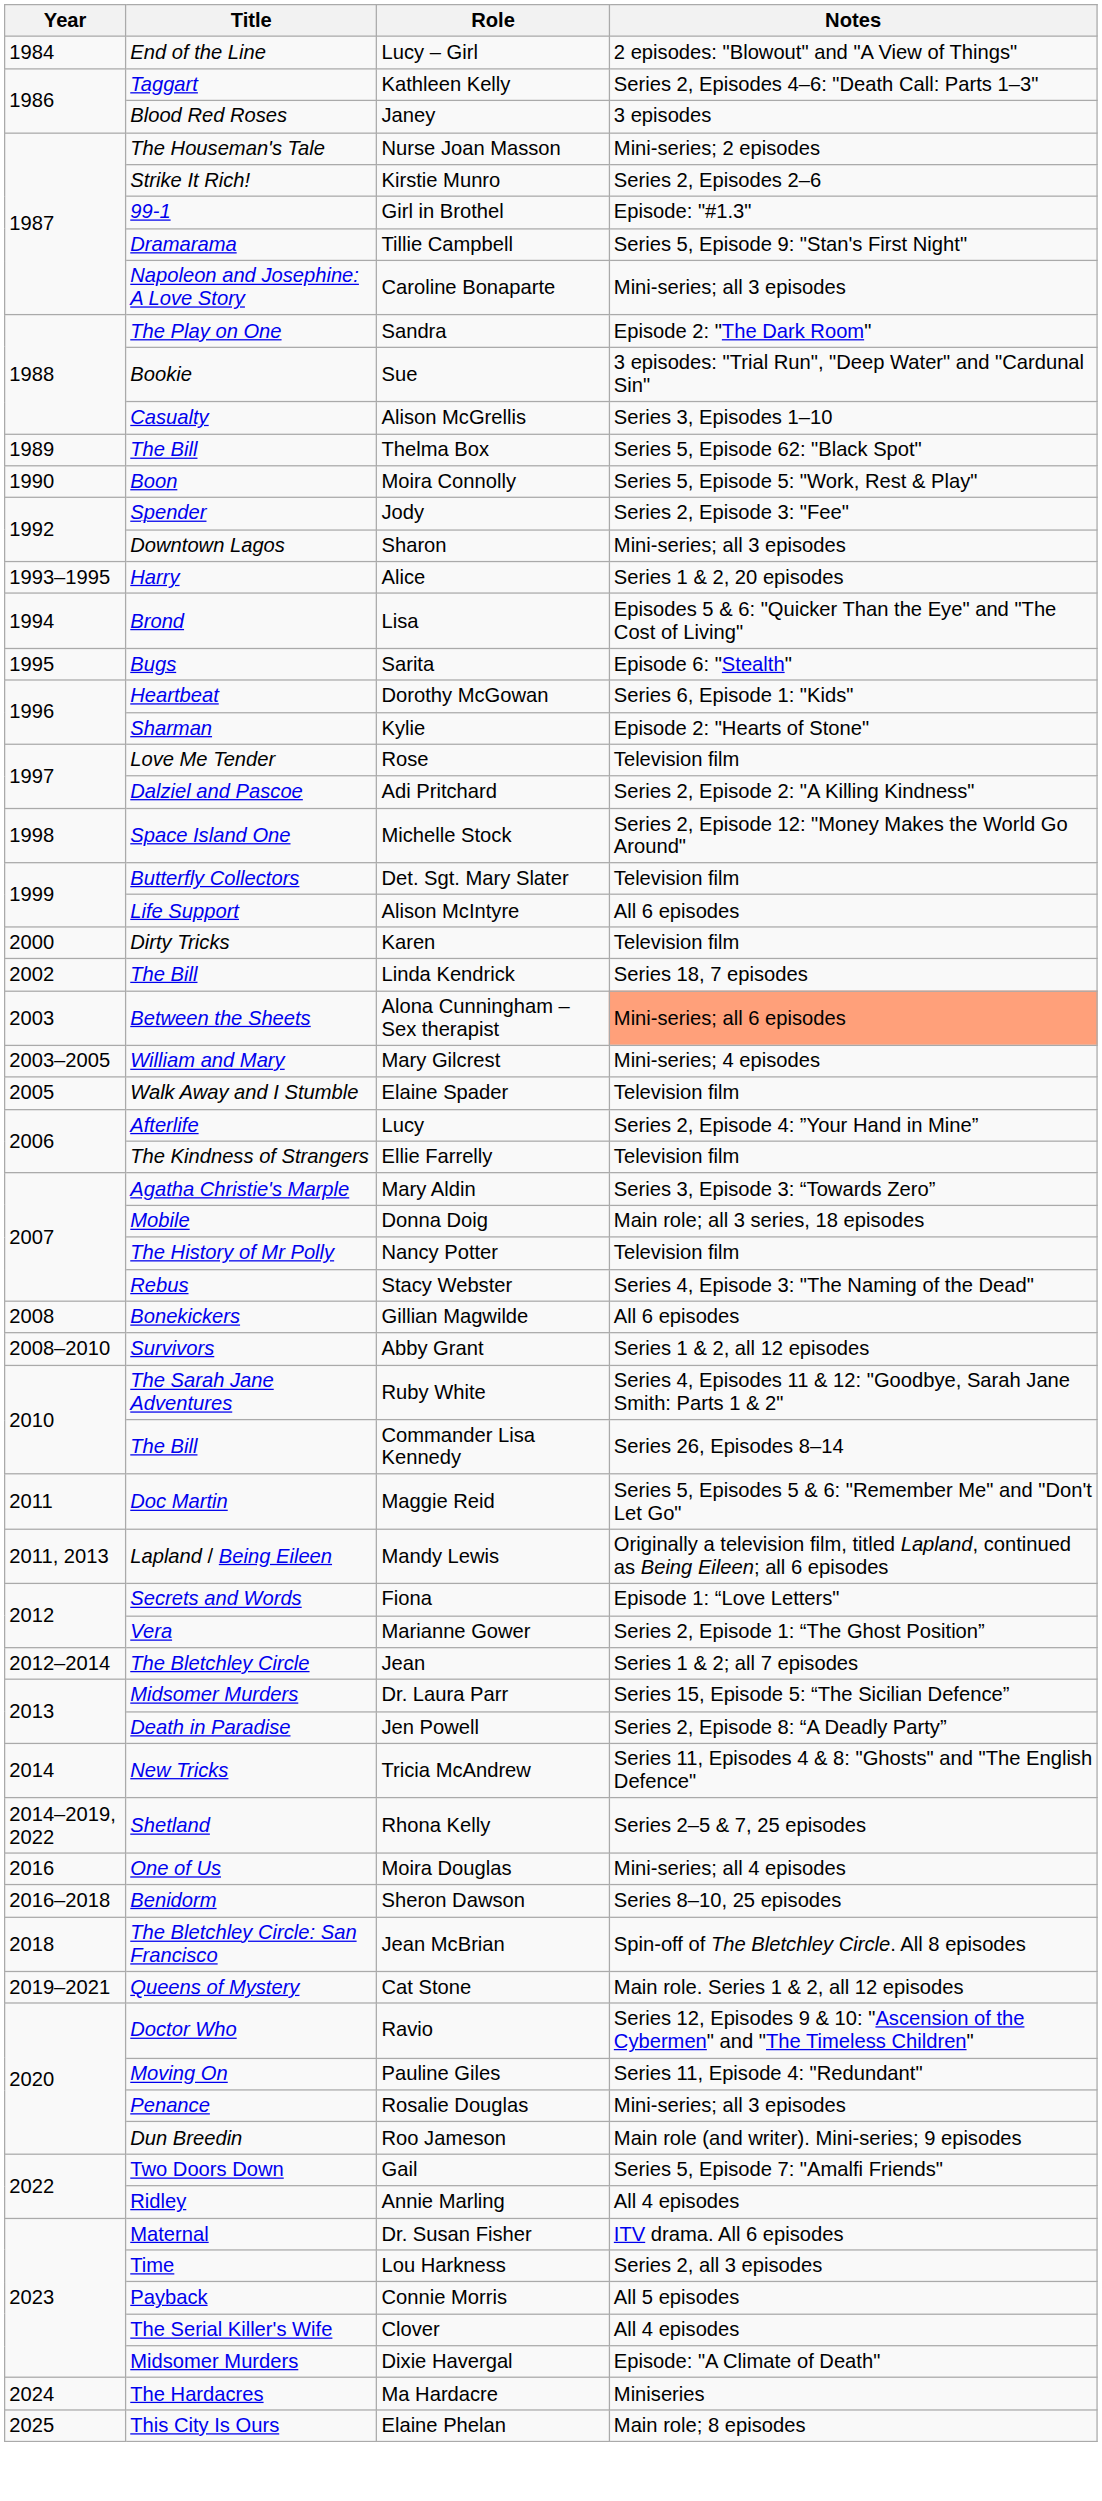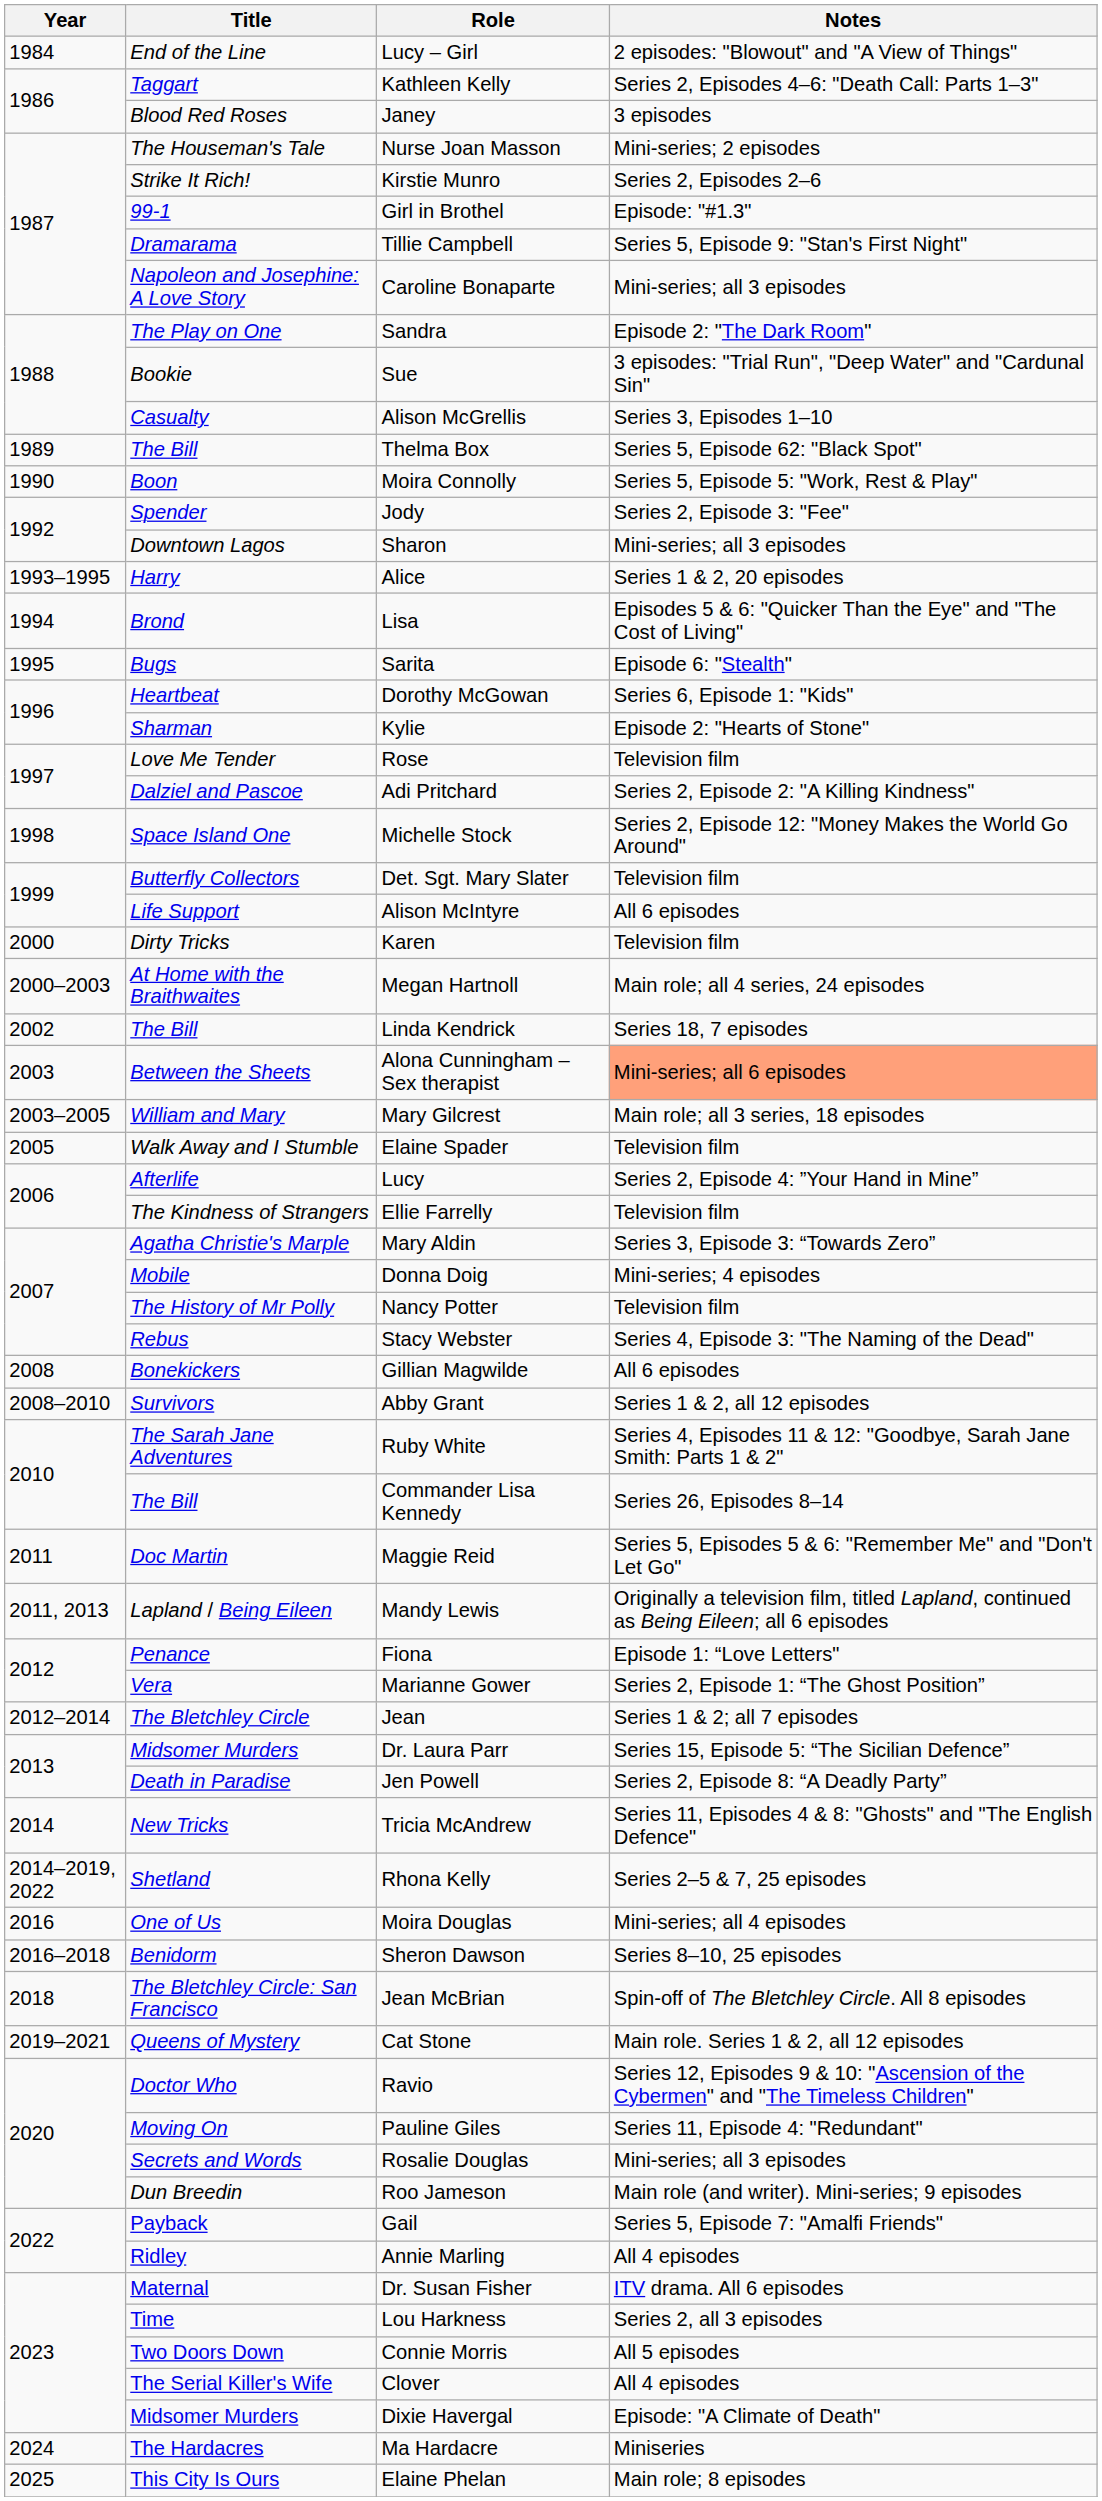 <table class="wikitable">
 <tr>
 <th>Year</th>
 <th>Title</th>
 <th>Role</th>
 <th>Notes</th>
 </tr>
 <tr>
 <td>1984</td>
 <td><em>End of the Line</em></td>
 <td>Lucy – Girl</td>
 <td>2 episodes: "Blowout" and "A View of Things"</td>
 </tr>
 <tr>
 <td rowspan=2>1986</td>
 <td><em><a href='#'>Taggart</a></em></td>
 <td>Kathleen Kelly</td>
 <td>Series 2, Episodes 4–6: "Death Call: Parts 1–3"</td>
 </tr>
 <tr>
 <td><em>Blood Red Roses</em></td>
 <td>Janey</td>
 <td>3 episodes</td>
 </tr>
 <tr>
 <td rowspan=5>1987</td>
 <td><em>The Houseman's Tale</em></td>
 <td>Nurse Joan Masson</td>
 <td>Mini-series; 2 episodes</td>
 </tr>
 <tr>
 <td><em>Strike It Rich!</em></td>
 <td>Kirstie Munro</td>
 <td>Series 2, Episodes 2–6</td>
 </tr>
 <tr>
 <td><em><a href='#'>99-1</a></em></td>
 <td>Girl in Brothel</td>
 <td>Episode: "#1.3"</td>
 </tr>
 <tr>
 <td><em><a href='#'>Dramarama</a></em></td>
 <td>Tillie Campbell</td>
 <td>Series 5, Episode 9: "Stan's First Night"</td>
 </tr>
 <tr>
 <td><em><a href='#'>Napoleon and Josephine: A Love Story</a></em></td>
 <td>Caroline Bonaparte</td>
 <td>Mini-series; all 3 episodes</td>
 </tr>
 <tr>
 <td rowspan=3>1988</td>
 <td><em><a href='#'>The Play on One</a></em></td>
 <td>Sandra</td>
 <td>Episode 2: "<a href='#'>The Dark Room</a>"</td>
 </tr>
 <tr>
 <td><em>Bookie</em></td>
 <td>Sue</td>
 <td>3 episodes: "Trial Run", "Deep Water" and "Cardunal Sin"</td>
 </tr>
 <tr>
 <td><em><a href='#'>Casualty</a></em></td>
 <td>Alison McGrellis</td>
 <td>Series 3, Episodes 1–10</td>
 </tr>
 <tr>
 <td>1989</td>
 <td><em><a href='#'>The Bill</a></em></td>
 <td>Thelma Box</td>
 <td>Series 5, Episode 62: "Black Spot"</td>
 </tr>
 <tr>
 <td>1990</td>
 <td><em><a href='#'>Boon</a></em></td>
 <td>Moira Connolly</td>
 <td>Series 5, Episode 5: "Work, Rest & Play"</td>
 </tr>
 <tr>
 <td rowspan=2>1992</td>
 <td><em><a href='#'>Spender</a></em></td>
 <td>Jody</td>
 <td>Series 2, Episode 3: "Fee"</td>
 </tr>
 <tr>
 <td><em>Downtown Lagos</em></td>
 <td>Sharon</td>
 <td>Mini-series; all 3 episodes</td>
 </tr>
 <tr>
 <td>1993–1995</td>
 <td><em><a href='#'>Harry</a></em></td>
 <td>Alice</td>
 <td>Series 1 & 2, 20 episodes</td>
 </tr>
 <tr>
 <td>1994</td>
 <td><em><a href='#'>Brond</a></em></td>
 <td>Lisa</td>
 <td>Episodes 5 & 6: "Quicker Than the Eye" and "The Cost of Living"</td>
 </tr>
 <tr>
 <td>1995</td>
 <td><em><a href='#'>Bugs</a></em></td>
 <td>Sarita</td>
 <td>Episode 6: "<a href='#'>Stealth</a>"</td>
 </tr>
 <tr>
 <td rowspan=2>1996</td>
 <td><em><a href='#'>Heartbeat</a></em></td>
 <td>Dorothy McGowan</td>
 <td>Series 6, Episode 1: "Kids"</td>
 </tr>
 <tr>
 <td><em><a href='#'>Sharman</a></em></td>
 <td>Kylie</td>
 <td>Episode 2: "Hearts of Stone"</td>
 </tr>
 <tr>
 <td rowspan=2>1997</td>
 <td><em>Love Me Tender</em></td>
 <td>Rose</td>
 <td>Television film</td>
 </tr>
 <tr>
 <td><em><a href='#'>Dalziel and Pascoe</a></em></td>
 <td>Adi Pritchard</td>
 <td>Series 2, Episode 2: "A Killing Kindness"</td>
 </tr>
 <tr>
 <td>1998</td>
 <td><em><a href='#'>Space Island One</a></em></td>
 <td>Michelle Stock</td>
 <td>Series 2, Episode 12: "Money Makes the World Go Around"</td>
 </tr>
 <tr>
 <td rowspan=2>1999</td>
 <td><em><a href='#'>Butterfly Collectors</a></em></td>
 <td>Det. Sgt. Mary Slater</td>
 <td>Television film</td>
 </tr>
 <tr>
 <td><em><a href='#'>Life Support</a></em></td>
 <td>Alison McIntyre</td>
 <td>All 6 episodes</td>
 </tr>
 <tr>
 <td>2000</td>
 <td><em>Dirty Tricks</em></td>
 <td>Karen</td>
 <td>Television film</td>
 </tr>
 <tr>
+<td>2000–2003</td>
+<td><em><a href='#'>At Home with the Braithwaites</a></em></td>
+<td>Megan Hartnoll</td>
+<td>Main role; all 4 series, 24 episodes</td>
+</tr>
+<tr>
 <td>2002</td>
 <td><em><a href='#'>The Bill</a></em></td>
 <td>Linda Kendrick</td>
 <td>Series 18, 7 episodes</td>
 </tr>
 <tr>
 <td>2003</td>
 <td><em><a href='#'>Between the Sheets</a></em></td>
 <td>Alona Cunningham – Sex therapist</td>
 <td style="background: lightsalmon;">Mini-series; all 6 episodes</td>
 </tr>
 <tr>
 <td>2003–2005</td>
 <td><em><a href='#'>William and Mary</a></em></td>
 <td>Mary Gilcrest</td>
-<td>Mini-series; 4 episodes</td>
+<td>Main role; all 3 series, 18 episodes</td>
 </tr>
 <tr>
 <td>2005</td>
 <td><em>Walk Away and I Stumble</em></td>
 <td>Elaine Spader</td>
 <td>Television film</td>
 </tr>
 <tr>
 <td rowspan=2>2006</td>
 <td><em><a href='#'>Afterlife</a></em></td>
 <td>Lucy</td>
 <td>Series 2, Episode 4: ”Your Hand in Mine”</td>
 </tr>
 <tr>
 <td><em>The Kindness of Strangers</em></td>
 <td>Ellie Farrelly</td>
 <td>Television film</td>
 </tr>
 <tr>
 <td rowspan=4>2007</td>
 <td><em><a href='#'>Agatha Christie's Marple</a></em></td>
 <td>Mary Aldin</td>
 <td>Series 3, Episode 3: “Towards Zero”</td>
 </tr>
 <tr>
 <td><em><a href='#'>Mobile</a></em></td>
 <td>Donna Doig</td>
-<td>Main role; all 3 series, 18 episodes</td>
+<td>Mini-series; 4 episodes</td>
 </tr>
 <tr>
 <td><em><a href='#'>The History of Mr Polly</a></em></td>
 <td>Nancy Potter</td>
 <td>Television film</td>
 </tr>
 <tr>
 <td><em><a href='#'>Rebus</a></em></td>
 <td>Stacy Webster</td>
 <td>Series 4, Episode 3: "The Naming of the Dead"</td>
 </tr>
 <tr>
 <td>2008</td>
 <td><em><a href='#'>Bonekickers</a></em></td>
 <td>Gillian Magwilde</td>
 <td>All 6 episodes</td>
 </tr>
 <tr>
 <td>2008–2010</td>
 <td><em><a href='#'>Survivors</a></em></td>
 <td>Abby Grant</td>
 <td>Series 1 & 2, all 12 episodes</td>
 </tr>
 <tr>
 <td rowspan=2>2010</td>
 <td><em><a href='#'>The Sarah Jane Adventures</a></em></td>
 <td>Ruby White</td>
 <td>Series 4, Episodes 11 & 12: "Goodbye, Sarah Jane Smith: Parts 1 & 2"</td>
 </tr>
 <tr>
 <td><em><a href='#'>The Bill</a></em></td>
 <td>Commander Lisa Kennedy</td>
 <td>Series 26, Episodes 8–14</td>
 </tr>
 <tr>
 <td>2011</td>
 <td><em><a href='#'>Doc Martin</a></em></td>
 <td>Maggie Reid</td>
 <td>Series 5, Episodes 5 & 6: "Remember Me" and "Don't Let Go"</td>
 </tr>
 <tr>
 <td>2011, 2013</td>
 <td><em>Lapland</em> / <em><a href='#'>Being Eileen</a></em></td>
 <td>Mandy Lewis</td>
 <td>Originally a television film, titled <em>Lapland</em>, continued as <em>Being Eileen</em>; all 6 episodes</td>
 </tr>
 <tr>
 <td rowspan=2>2012</td>
-<td><em><a href='#'>Secrets and Words</a></em></td>
+<td><em><a href='#'>Penance</a></em></td>
 <td>Fiona</td>
 <td>Episode 1: “Love Letters"</td>
 </tr>
 <tr>
 <td><em><a href='#'>Vera</a></em></td>
 <td>Marianne Gower</td>
 <td>Series 2, Episode 1: “The Ghost Position”</td>
 </tr>
 <tr>
 <td>2012–2014</td>
 <td><em><a href='#'>The Bletchley Circle</a></em></td>
 <td>Jean</td>
 <td>Series 1 & 2; all 7 episodes</td>
 </tr>
 <tr>
 <td rowspan=2>2013</td>
 <td><em><a href='#'>Midsomer Murders</a></em></td>
 <td>Dr. Laura Parr</td>
 <td>Series 15, Episode 5: “The Sicilian Defence”</td>
 </tr>
 <tr>
 <td><em><a href='#'>Death in Paradise</a></em></td>
 <td>Jen Powell</td>
 <td>Series 2, Episode 8: “A Deadly Party”</td>
 </tr>
 <tr>
 <td>2014</td>
 <td><em><a href='#'>New Tricks</a></em></td>
 <td>Tricia McAndrew</td>
 <td>Series 11, Episodes 4 & 8: "Ghosts" and "The English Defence"</td>
 </tr>
 <tr>
 <td>2014–2019, 2022</td>
 <td><em><a href='#'>Shetland</a></em></td>
 <td>Rhona Kelly</td>
 <td>Series 2–5 & 7, 25 episodes</td>
 </tr>
 <tr>
 <td>2016</td>
 <td><em><a href='#'>One of Us</a></em></td>
 <td>Moira Douglas</td>
 <td>Mini-series; all 4 episodes</td>
 </tr>
 <tr>
 <td>2016–2018</td>
 <td><em><a href='#'>Benidorm</a></em></td>
 <td>Sheron Dawson</td>
 <td>Series 8–10, 25 episodes</td>
 </tr>
 <tr>
 <td>2018</td>
 <td><em><a href='#'>The Bletchley Circle: San Francisco</a></em></td>
 <td>Jean McBrian</td>
 <td>Spin-off of <em>The Bletchley Circle</em>. All 8 episodes</td>
 </tr>
 <tr>
 <td>2019–2021</td>
 <td><em><a href='#'>Queens of Mystery</a></em></td>
 <td>Cat Stone</td>
 <td>Main role. Series 1 & 2, all 12 episodes</td>
 </tr>
 <tr>
 <td rowspan=4>2020</td>
 <td><em><a href='#'>Doctor Who</a></em></td>
 <td>Ravio</td>
 <td>Series 12, Episodes 9 & 10: "<a href='#'>Ascension of the Cybermen</a>" and "<a href='#'>The Timeless Children</a>"</td>
 </tr>
 <tr>
 <td><em><a href='#'>Moving On</a></em></td>
 <td>Pauline Giles</td>
 <td>Series 11, Episode 4: "Redundant"</td>
 </tr>
 <tr>
-<td><em><a href='#'>Penance</a></em></td>
+<td><em><a href='#'>Secrets and Words</a></em></td>
 <td>Rosalie Douglas</td>
 <td>Mini-series; all 3 episodes</td>
 </tr>
 <tr>
 <td><em>Dun Breedin<strong></td>
 <td>Roo Jameson</td>
 <td>Main role (and writer). Mini-series; 9 episodes</td>
 </tr>
 <tr>
 <td rowspan=2>2022</td>
-<td></em><a href='#'>Two Doors Down</a><em></td>
+<td></em><a href='#'>Payback</a><em></td>
 <td>Gail</td>
 <td>Series 5, Episode 7: "Amalfi Friends"</td>
 </tr>
 <tr>
 <td></em><a href='#'>Ridley</a><em></td>
 <td>Annie Marling</td>
 <td>All 4 episodes</td>
 </tr>
 <tr>
 <td rowspan=5>2023</td>
 <td></em><a href='#'>Maternal</a><em></td>
 <td>Dr. Susan Fisher</td>
 <td><a href='#'>ITV</a> drama. All 6 episodes</td>
 </tr>
 <tr>
 <td></em><a href='#'>Time</a><em></td>
 <td>Lou Harkness</td>
 <td>Series 2, all 3 episodes</td>
 </tr>
 <tr>
-<td></em><a href='#'>Payback</a><em></td>
+<td></em><a href='#'>Two Doors Down</a><em></td>
 <td>Connie Morris</td>
 <td>All 5 episodes</td>
 </tr>
 <tr>
 <td></em><a href='#'>The Serial Killer's Wife</a><em></td>
 <td>Clover</td>
 <td>All 4 episodes</td>
 </tr>
 <tr>
 <td></em><a href='#'>Midsomer Murders</a><em></td>
 <td>Dixie Havergal</td>
 <td>Episode: "A Climate of Death"</td>
 </tr>
 <tr>
 <td>2024</td>
 <td></em><a href='#'>The Hardacres</a><em></td>
 <td>Ma Hardacre</td>
 <td>Miniseries</td>
 </tr>
 <tr>
 <td>2025</td>
 <td></em><a href='#'>This City Is Ours</a><em></td>
 <td>Elaine Phelan</td>
 <td>Main role; 8 episodes</td>
 </tr>
 </table>
